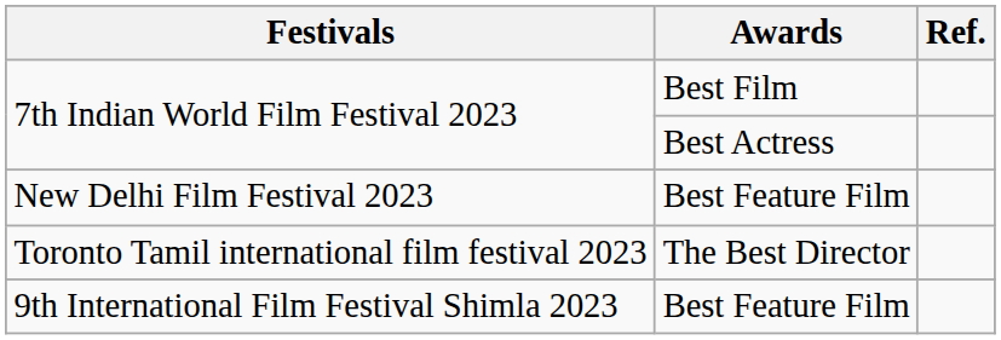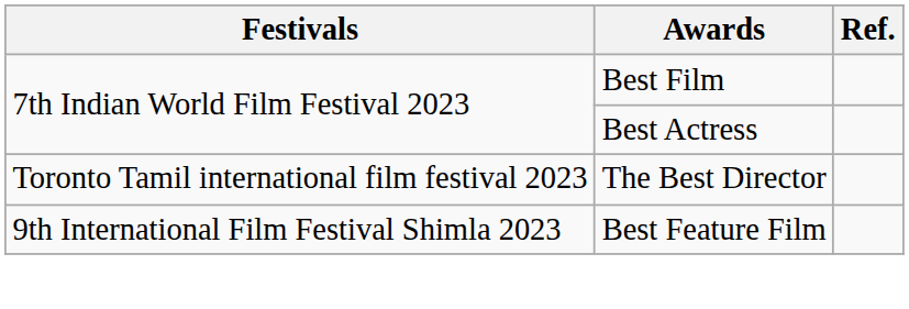 <table class="wikitable">
 <tr>
 <th>Festivals</th>
 <th>Awards</th>
 <th>Ref.</th>
 </tr>
 <tr>
 <td rowspan="2">7th  Indian World Film Festival 2023</td>
 <td>Best Film</td>
 <td></td>
 </tr>
 <tr>
 <td>Best Actress</td>
 <td></td>
 </tr>
 <tr>
-<td>New Delhi Film Festival 2023</td>
-<td>Best Feature Film</td>
-<td></td>
-</tr>
-<tr>
 <td>Toronto Tamil international film festival 2023</td>
 <td>The Best Director</td>
 <td></td>
 </tr>
 <tr>
 <td>9th International Film Festival Shimla 2023</td>
 <td>Best Feature Film</td>
 <td></td>
 </tr>
 </table>
